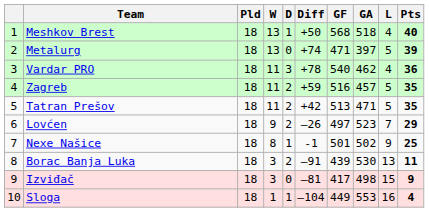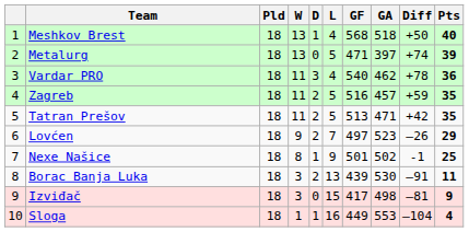 <table class="wikitable sortable" style="text-align:center">
 <tr>
 <th></th>
 <th width="240">Team</th>
 <th>Pld</th>
 <th>W</th>
 <th>D</th>
-<th>Diff</th>
+<th>L</th>
 <th>GF</th>
 <th>GA</th>
-<th>L</th>
+<th>Diff</th>
 <th>Pts</th>
 </tr>
 <tr bgcolor="#ccffcc">
 <td>1</td>
 <td align=left> <a href='#'>Meshkov Brest</a></td>
 <td>18</td>
 <td>13</td>
 <td>1</td>
-<td>+50</td>
+<td>4</td>
 <td>568</td>
 <td>518</td>
-<td>4</td>
+<td>+50</td>
 <td><strong>40</strong></td>
 </tr>
 <tr bgcolor="#ccffcc">
 <td>2</td>
 <td align=left> <a href='#'>Metalurg</a></td>
 <td>18</td>
 <td>13</td>
 <td>0</td>
-<td>+74</td>
+<td>5</td>
 <td>471</td>
 <td>397</td>
-<td>5</td>
+<td>+74</td>
 <td><strong>39</strong></td>
 </tr>
 <tr bgcolor="#ccffcc">
 <td>3</td>
 <td align=left> <a href='#'>Vardar PRO</a></td>
 <td>18</td>
 <td>11</td>
 <td>3</td>
-<td>+78</td>
+<td>4</td>
 <td>540</td>
 <td>462</td>
-<td>4</td>
+<td>+78</td>
 <td><strong>36</strong></td>
 </tr>
 <tr bgcolor="#ccffcc">
 <td>4</td>
 <td align=left> <a href='#'>Zagreb</a></td>
 <td>18</td>
 <td>11</td>
 <td>2</td>
-<td>+59</td>
+<td>5</td>
 <td>516</td>
 <td>457</td>
-<td>5</td>
+<td>+59</td>
 <td><strong>35</strong></td>
 </tr>
 <tr>
 <td>5</td>
 <td align=left> <a href='#'>Tatran Prešov</a></td>
 <td>18</td>
 <td>11</td>
 <td>2</td>
-<td>+42</td>
+<td>5</td>
 <td>513</td>
 <td>471</td>
-<td>5</td>
+<td>+42</td>
 <td><strong>35</strong></td>
 </tr>
 <tr>
 <td>6</td>
 <td align=left> <a href='#'>Lovćen</a></td>
 <td>18</td>
 <td>9</td>
 <td>2</td>
-<td>–26</td>
+<td>7</td>
 <td>497</td>
 <td>523</td>
-<td>7</td>
+<td>–26</td>
 <td><strong>29</strong></td>
 </tr>
 <tr>
 <td>7</td>
 <td align=left> <a href='#'>Nexe Našice</a></td>
 <td>18</td>
 <td>8</td>
 <td>1</td>
-<td>-1</td>
+<td>9</td>
 <td>501</td>
 <td>502</td>
-<td>9</td>
+<td>-1</td>
 <td><strong>25</strong></td>
 </tr>
 <tr>
 <td>8</td>
 <td align=left> <a href='#'>Borac Banja Luka</a></td>
 <td>18</td>
 <td>3</td>
 <td>2</td>
-<td>–91</td>
+<td>13</td>
 <td>439</td>
 <td>530</td>
-<td>13</td>
+<td>–91</td>
 <td><strong>11</strong></td>
 </tr>
 <tr bgcolor=#FFDFDF>
 <td>9</td>
 <td align=left> <a href='#'>Izviđač</a></td>
 <td>18</td>
 <td>3</td>
 <td>0</td>
-<td>–81</td>
+<td>15</td>
 <td>417</td>
 <td>498</td>
-<td>15</td>
+<td>–81</td>
 <td><strong>9</strong></td>
 </tr>
 <tr bgcolor=#FFDFDF>
 <td>10</td>
 <td align=left> <a href='#'>Sloga</a></td>
 <td>18</td>
 <td>1</td>
 <td>1</td>
-<td>–104</td>
+<td>16</td>
 <td>449</td>
 <td>553</td>
-<td>16</td>
+<td>–104</td>
 <td><strong>4</strong></td>
 </tr>
 </table>
